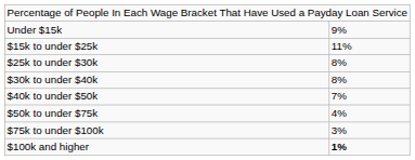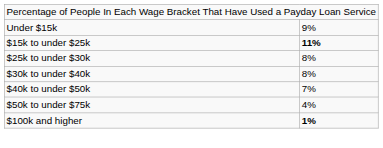 <table class="wikitable floatright">
 <tr>
 <td colspan="2">Percentage of People In Each Wage Bracket That Have Used a Payday Loan Service </td>
 </tr>
 <tr>
 <td>Under $15k</td>
 <td>9%</td>
 </tr>
 <tr>
 <td>$15k to under $25k</td>
-<td>11%</td>
+<td><strong>11%</strong></td>
 </tr>
 <tr>
 <td>$25k to under $30k</td>
 <td>8%</td>
 </tr>
 <tr>
 <td>$30k to under $40k</td>
 <td>8%</td>
 </tr>
 <tr>
 <td>$40k to under $50k</td>
 <td>7%</td>
 </tr>
 <tr>
 <td>$50k to under $75k</td>
 <td>4%</td>
 </tr>
 <tr>
-<td>$75k to under $100k</td>
-<td>3%</td>
-</tr>
-<tr>
 <td>$100k and higher</td>
 <td><strong>1%</strong></td>
 </tr>
 </table>
